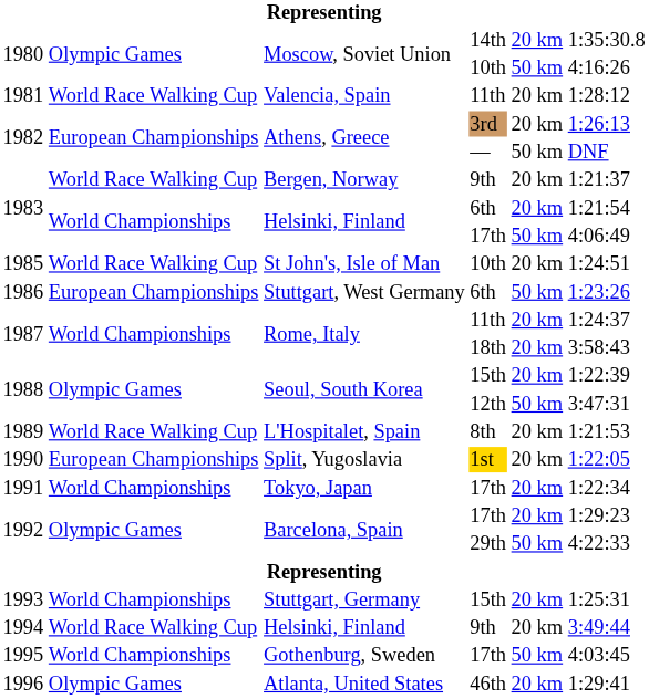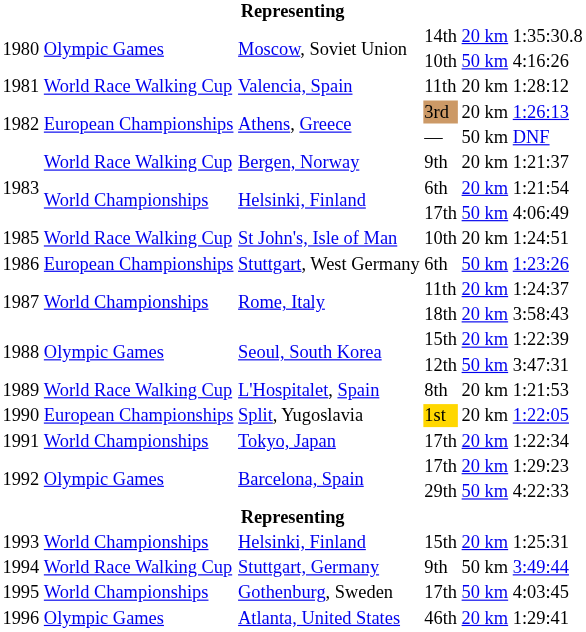 <table>
 <tr>
 <th colspan="6">Representing </th>
 </tr>
 <tr>
 <td rowspan=2>1980</td>
 <td rowspan=2><a href='#'>Olympic Games</a></td>
 <td rowspan=2><a href='#'>Moscow</a>, Soviet Union</td>
 <td>14th</td>
 <td><a href='#'>20 km</a></td>
 <td>1:35:30.8</td>
 </tr>
 <tr>
 <td>10th</td>
 <td><a href='#'>50 km</a></td>
 <td>4:16:26</td>
 </tr>
 <tr>
 <td>1981</td>
 <td><a href='#'>World Race Walking Cup</a></td>
 <td><a href='#'>Valencia, Spain</a></td>
 <td>11th</td>
 <td>20 km</td>
 <td>1:28:12</td>
 </tr>
 <tr>
 <td rowspan=2>1982</td>
 <td rowspan=2><a href='#'>European Championships</a></td>
 <td rowspan=2><a href='#'>Athens</a>, <a href='#'>Greece</a></td>
 <td bgcolor="cc9966">3rd</td>
 <td>20 km</td>
 <td><a href='#'>1:26:13</a></td>
 </tr>
 <tr>
 <td>—</td>
 <td>50 km</td>
 <td><a href='#'>DNF</a></td>
 </tr>
 <tr>
 <td rowspan=3>1983</td>
 <td><a href='#'>World Race Walking Cup</a></td>
 <td><a href='#'>Bergen, Norway</a></td>
 <td>9th</td>
 <td>20 km</td>
 <td>1:21:37</td>
 </tr>
 <tr>
 <td rowspan=2><a href='#'>World Championships</a></td>
 <td rowspan=2><a href='#'>Helsinki, Finland</a></td>
 <td>6th</td>
 <td><a href='#'>20 km</a></td>
 <td>1:21:54</td>
 </tr>
 <tr>
 <td>17th</td>
 <td><a href='#'>50 km</a></td>
 <td>4:06:49</td>
 </tr>
 <tr>
 <td>1985</td>
 <td><a href='#'>World Race Walking Cup</a></td>
 <td><a href='#'>St John's, Isle of Man</a></td>
 <td>10th</td>
 <td>20 km</td>
 <td>1:24:51</td>
 </tr>
 <tr>
 <td>1986</td>
 <td><a href='#'>European Championships</a></td>
 <td><a href='#'>Stuttgart</a>, West Germany</td>
 <td>6th</td>
 <td><a href='#'>50 km</a></td>
 <td><a href='#'>1:23:26</a></td>
 </tr>
 <tr>
 <td rowspan=2>1987</td>
 <td rowspan=2><a href='#'>World Championships</a></td>
 <td rowspan=2><a href='#'>Rome, Italy</a></td>
 <td>11th</td>
 <td><a href='#'>20 km</a></td>
 <td>1:24:37</td>
 </tr>
 <tr>
 <td>18th</td>
 <td><a href='#'>20 km</a></td>
 <td>3:58:43</td>
 </tr>
 <tr>
 <td rowspan=2>1988</td>
 <td rowspan=2><a href='#'>Olympic Games</a></td>
 <td rowspan=2><a href='#'>Seoul, South Korea</a></td>
 <td>15th</td>
 <td><a href='#'>20 km</a></td>
 <td>1:22:39</td>
 </tr>
 <tr>
 <td>12th</td>
 <td><a href='#'>50 km</a></td>
 <td>3:47:31</td>
 </tr>
 <tr>
 <td>1989</td>
 <td><a href='#'>World Race Walking Cup</a></td>
 <td><a href='#'>L'Hospitalet</a>, <a href='#'>Spain</a></td>
 <td>8th</td>
 <td>20 km</td>
 <td>1:21:53</td>
 </tr>
 <tr>
 <td>1990</td>
 <td><a href='#'>European Championships</a></td>
 <td><a href='#'>Split</a>, Yugoslavia</td>
 <td bgcolor="gold">1st</td>
 <td>20 km</td>
 <td><a href='#'>1:22:05</a></td>
 </tr>
 <tr>
 <td>1991</td>
 <td><a href='#'>World Championships</a></td>
 <td><a href='#'>Tokyo, Japan</a></td>
 <td>17th</td>
 <td><a href='#'>20 km</a></td>
 <td>1:22:34</td>
 </tr>
 <tr>
 <td rowspan=2>1992</td>
 <td rowspan=2><a href='#'>Olympic Games</a></td>
 <td rowspan=2><a href='#'>Barcelona, Spain</a></td>
 <td>17th</td>
 <td><a href='#'>20 km</a></td>
 <td>1:29:23</td>
 </tr>
 <tr>
 <td>29th</td>
 <td><a href='#'>50 km</a></td>
 <td>4:22:33</td>
 </tr>
 <tr>
 <th colspan="6">Representing </th>
 </tr>
 <tr>
 <td>1993</td>
 <td><a href='#'>World Championships</a></td>
-<td><a href='#'>Stuttgart, Germany</a></td>
+<td><a href='#'>Helsinki, Finland</a></td>
 <td>15th</td>
 <td><a href='#'>20 km</a></td>
 <td>1:25:31</td>
 </tr>
 <tr>
 <td>1994</td>
 <td><a href='#'>World Race Walking Cup</a></td>
-<td><a href='#'>Helsinki, Finland</a></td>
+<td><a href='#'>Stuttgart, Germany</a></td>
 <td>9th</td>
-<td>20 km</td>
+<td>50 km</td>
 <td><a href='#'>3:49:44</a></td>
 </tr>
 <tr>
 <td>1995</td>
 <td><a href='#'>World Championships</a></td>
 <td><a href='#'>Gothenburg</a>, Sweden</td>
 <td>17th</td>
 <td><a href='#'>50 km</a></td>
 <td>4:03:45</td>
 </tr>
 <tr>
 <td>1996</td>
 <td><a href='#'>Olympic Games</a></td>
 <td><a href='#'>Atlanta, United States</a></td>
 <td>46th</td>
 <td><a href='#'>20 km</a></td>
 <td>1:29:41</td>
 </tr>
 </table>
